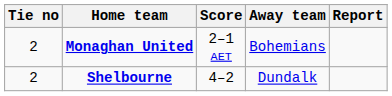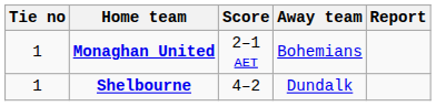 <table class="wikitable" style="text-align: center">
 <tr>
 <th>Tie no</th>
 <th>Home team</th>
 <th>Score</th>
 <th>Away team</th>
 <th>Report</th>
 </tr>
 <tr>
-<td>2</td>
+<td>1</td>
 <td><strong><a href='#'>Monaghan United</a></strong></td>
 <td>2–1 <br> <small><a href='#'>AET</a></small></td>
 <td><a href='#'>Bohemians</a></td>
 <td></td>
 </tr>
 <tr>
-<td>2</td>
+<td>1</td>
 <td><strong><a href='#'>Shelbourne</a></strong></td>
 <td>4–2</td>
 <td><a href='#'>Dundalk</a></td>
 <td></td>
 </tr>
 </table>
